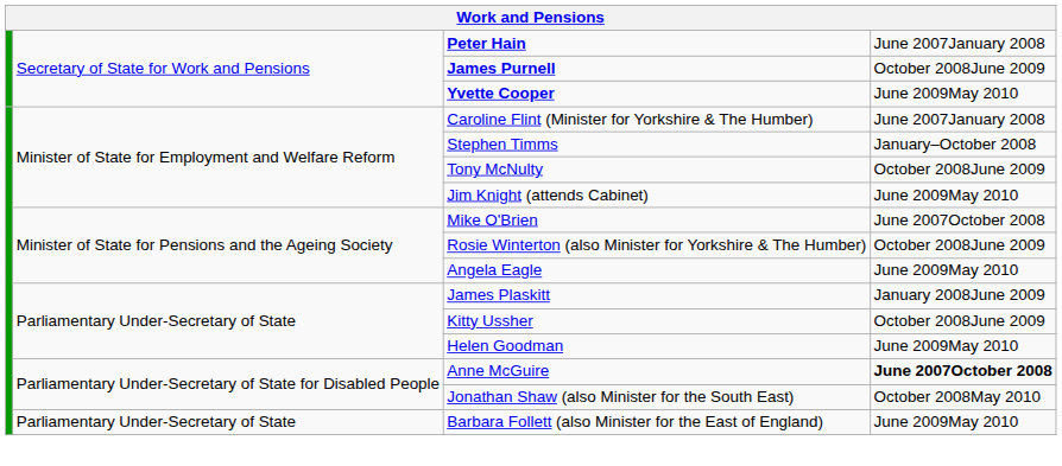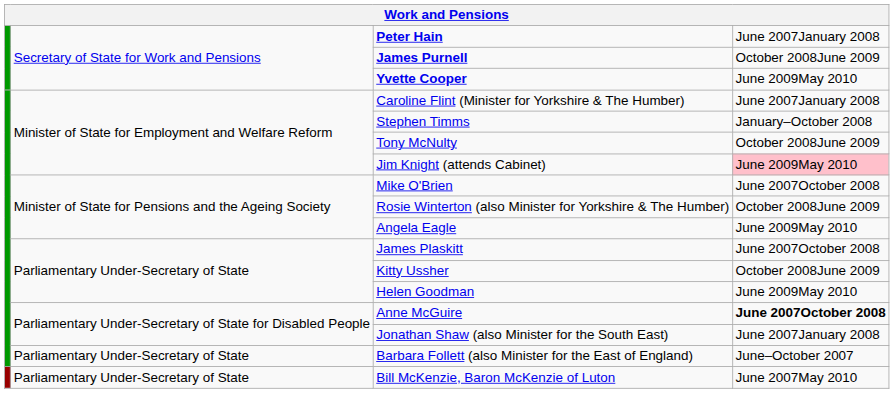 <table class="wikitable">
 <tr>
 <th colspan=4><a href='#'>Work and Pensions</a></th>
 </tr>
 <tr>
 <td rowspan=3 bgcolor="009900"></td>
 <td rowspan=3><a href='#'>Secretary of State for Work and Pensions</a></td>
 <td><strong><a href='#'>Peter Hain</a></strong></td>
 <td>June 2007January 2008</td>
 </tr>
 <tr>
 <td><strong><a href='#'>James Purnell</a></strong></td>
 <td>October 2008June 2009</td>
 </tr>
 <tr>
 <td><strong><a href='#'>Yvette Cooper</a></strong></td>
 <td>June 2009May 2010</td>
 </tr>
 <tr>
 <td rowspan=13 bgcolor="009900"></td>
 <td rowspan=4>Minister of State for Employment and Welfare Reform</td>
 <td><a href='#'>Caroline Flint</a> (Minister for Yorkshire & The Humber)</td>
 <td>June 2007January 2008</td>
 </tr>
 <tr>
 <td><a href='#'>Stephen Timms</a></td>
 <td>January–October 2008</td>
 </tr>
 <tr>
 <td><a href='#'>Tony McNulty</a></td>
 <td>October 2008June 2009</td>
 </tr>
 <tr>
 <td><a href='#'>Jim Knight</a> (attends Cabinet)</td>
-<td>June 2009May 2010</td>
+<td style="background: pink;">June 2009May 2010</td>
 </tr>
 <tr>
 <td rowspan=3>Minister of State for Pensions and the Ageing Society</td>
 <td><a href='#'>Mike O'Brien</a></td>
 <td>June 2007October 2008</td>
 </tr>
 <tr>
 <td><a href='#'>Rosie Winterton</a> (also Minister for Yorkshire & The Humber)</td>
 <td>October 2008June 2009</td>
 </tr>
 <tr>
 <td><a href='#'>Angela Eagle</a></td>
 <td>June 2009May 2010</td>
 </tr>
 <tr>
 <td rowspan=3>Parliamentary Under-Secretary of State</td>
 <td><a href='#'>James Plaskitt</a></td>
-<td>January 2008June 2009</td>
+<td>June 2007October 2008</td>
 </tr>
 <tr>
 <td><a href='#'>Kitty Ussher</a></td>
 <td>October 2008June 2009</td>
 </tr>
 <tr>
 <td><a href='#'>Helen Goodman</a></td>
 <td>June 2009May 2010</td>
 </tr>
 <tr>
 <td rowspan=2>Parliamentary Under-Secretary of State for Disabled People</td>
 <td><a href='#'>Anne McGuire</a></td>
 <td><strong>June 2007October 2008</strong></td>
 </tr>
 <tr>
 <td><a href='#'>Jonathan Shaw</a> (also Minister for the South East)</td>
-<td>October 2008May 2010</td>
+<td>June 2007January 2008</td>
 </tr>
 <tr>
 <td>Parliamentary Under-Secretary of State</td>
 <td><a href='#'>Barbara Follett</a> (also Minister for the East of England)</td>
-<td>June 2009May 2010</td>
+<td>June–October 2007</td>
+</tr>
+<tr>
+<td rowspan=1 bgcolor="990000"></td>
+<td>Parliamentary Under-Secretary of State</td>
+<td><a href='#'>Bill McKenzie, Baron McKenzie of Luton</a></td>
+<td>June 2007May 2010</td>
 </tr>
 </table>
